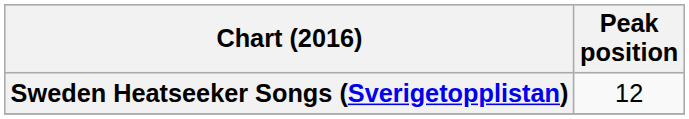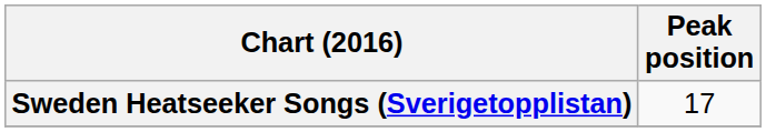 <table class="wikitable sortable plainrowheaders" style="text-align:center">
 <tr>
 <th scope="col">Chart (2016)</th>
 <th scope="col">Peak<br>position</th>
 </tr>
 <tr>
 <th scope="row">Sweden Heatseeker Songs (<a href='#'>Sverigetopplistan</a>)</th>
-<td>12</td>
+<td>17</td>
 </tr>
 <tr>
 </tr>
 </table>
